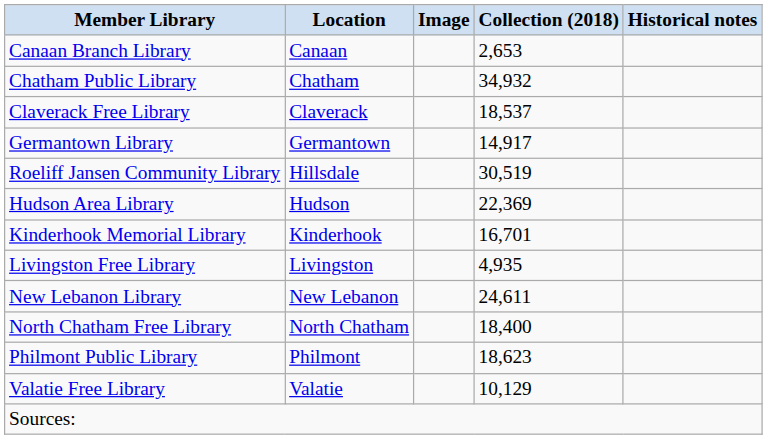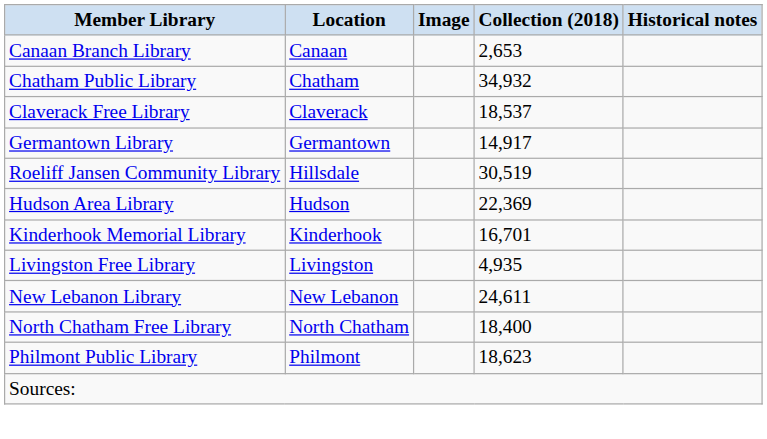 <table class="wikitable sortable" align="center">
 <tr>
 <th style="background-color:#cee0f2;"><strong>Member Library</strong></th>
 <th style="background-color:#cee0f2;"><strong>Location</strong></th>
 <th style="background-color:#cee0f2;" class="unsortable"><strong>Image</strong></th>
 <th style="background-color:#cee0f2;" data-sort-type="number"><strong>Collection</strong> (2018)</th>
 <th style="background-color:#cee0f2;" class="unsortable"><strong>Historical notes</strong></th>
 </tr>
 <tr>
 <td><a href='#'>Canaan Branch Library</a></td>
 <td><a href='#'>Canaan</a></td>
 <td></td>
 <td>2,653</td>
 <td></td>
 </tr>
 <tr>
 <td><a href='#'>Chatham Public Library</a></td>
 <td><a href='#'>Chatham</a></td>
 <td></td>
 <td>34,932</td>
 <td></td>
 </tr>
 <tr>
 <td><a href='#'>Claverack Free Library</a></td>
 <td><a href='#'>Claverack</a></td>
 <td></td>
 <td>18,537</td>
 <td></td>
 </tr>
 <tr>
 <td><a href='#'>Germantown Library</a></td>
 <td><a href='#'>Germantown</a></td>
 <td></td>
 <td>14,917</td>
 <td></td>
 </tr>
 <tr>
 <td><a href='#'>Roeliff Jansen Community Library</a></td>
 <td><a href='#'>Hillsdale</a></td>
 <td></td>
 <td>30,519</td>
 <td></td>
 </tr>
 <tr>
 <td><a href='#'>Hudson Area Library</a></td>
 <td><a href='#'>Hudson</a></td>
 <td></td>
 <td>22,369</td>
 <td></td>
 </tr>
 <tr>
 <td><a href='#'>Kinderhook Memorial Library</a></td>
 <td><a href='#'>Kinderhook</a></td>
 <td></td>
 <td>16,701</td>
 <td></td>
 </tr>
 <tr>
 <td><a href='#'>Livingston Free Library</a></td>
 <td><a href='#'>Livingston</a></td>
 <td></td>
 <td>4,935</td>
 <td></td>
 </tr>
 <tr>
 <td><a href='#'>New Lebanon Library</a></td>
 <td><a href='#'>New Lebanon</a></td>
 <td></td>
 <td>24,611</td>
 <td></td>
 </tr>
 <tr>
 <td><a href='#'>North Chatham Free Library</a></td>
 <td><a href='#'>North Chatham</a></td>
 <td></td>
 <td>18,400</td>
 <td></td>
 </tr>
 <tr>
 <td><a href='#'>Philmont Public Library</a></td>
 <td><a href='#'>Philmont</a></td>
 <td></td>
 <td>18,623</td>
 <td></td>
 </tr>
-<tr>
-<td><a href='#'>Valatie Free Library</a></td>
-<td><a href='#'>Valatie</a></td>
-<td></td>
-<td>10,129</td>
-<td></td>
-</tr>
 <tr class="sortbottom">
 <td colspan= 5>Sources:</td>
 </tr>
 </table>
